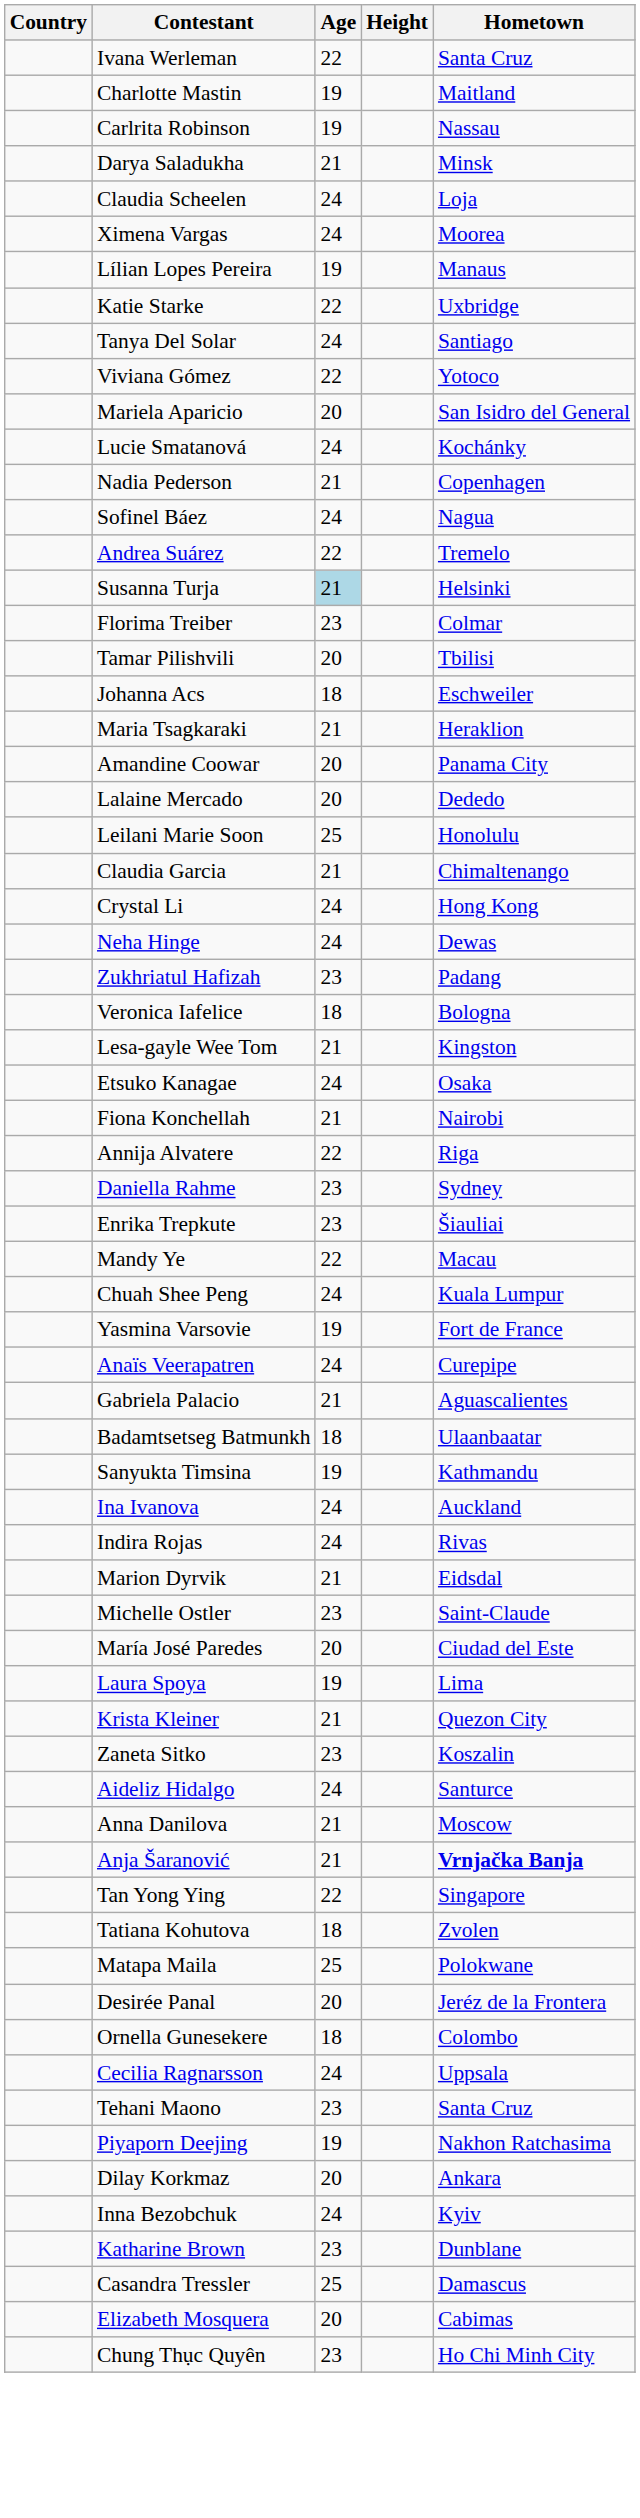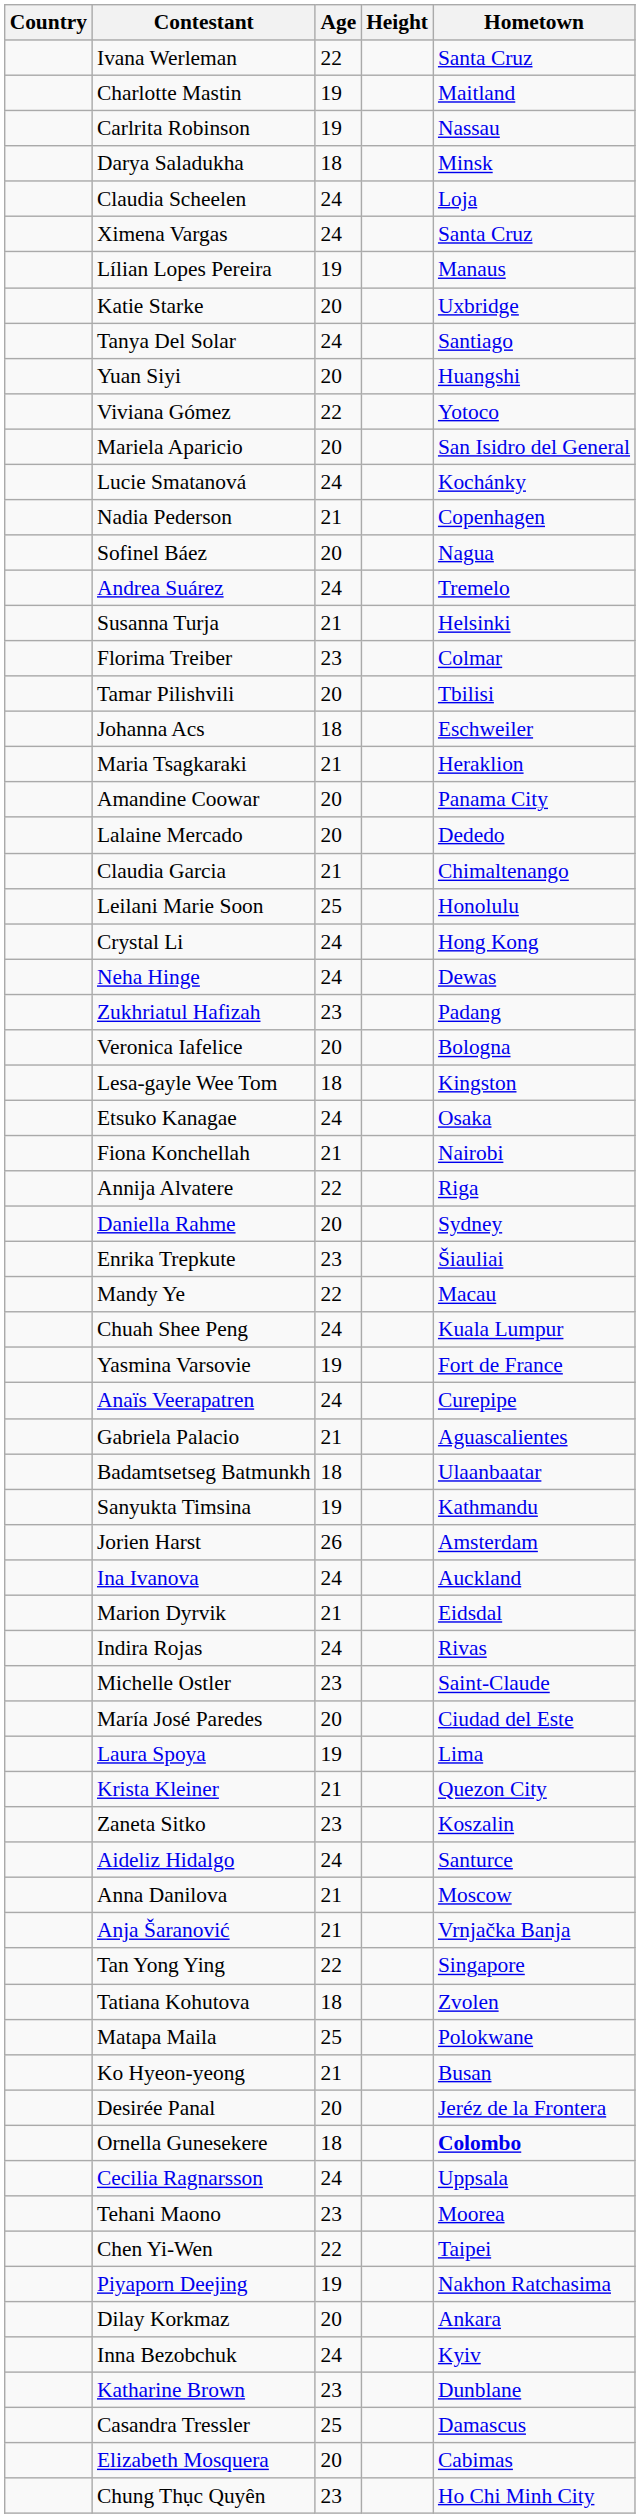 <table class="wikitable sortable" style="font-size:95%;">
 <tr>
 <th>Country</th>
 <th>Contestant</th>
 <th>Age</th>
 <th>Height</th>
 <th>Hometown</th>
 </tr>
 <tr>
 <td></td>
 <td>Ivana Werleman</td>
 <td>22</td>
 <td></td>
 <td><a href='#'>Santa Cruz</a></td>
 </tr>
 <tr>
 <td></td>
 <td>Charlotte Mastin</td>
 <td>19</td>
 <td></td>
 <td><a href='#'>Maitland</a></td>
 </tr>
 <tr>
 <td></td>
 <td>Carlrita Robinson</td>
 <td>19</td>
 <td></td>
 <td><a href='#'>Nassau</a></td>
 </tr>
 <tr>
 <td></td>
 <td>Darya Saladukha</td>
-<td>21</td>
+<td>18</td>
 <td></td>
 <td><a href='#'>Minsk</a></td>
 </tr>
 <tr>
 <td></td>
 <td>Claudia Scheelen</td>
 <td>24</td>
 <td></td>
 <td><a href='#'>Loja</a></td>
 </tr>
 <tr>
 <td></td>
 <td>Ximena Vargas</td>
 <td>24</td>
 <td></td>
-<td><a href='#'>Moorea</a></td>
+<td><a href='#'>Santa Cruz</a></td>
 </tr>
 <tr>
 <td></td>
 <td>Lílian Lopes Pereira</td>
 <td>19</td>
 <td></td>
 <td><a href='#'>Manaus</a></td>
 </tr>
 <tr>
 <td></td>
 <td>Katie Starke</td>
-<td>22</td>
+<td>20</td>
 <td></td>
 <td><a href='#'>Uxbridge</a></td>
 </tr>
 <tr>
 <td></td>
 <td>Tanya Del Solar</td>
 <td>24</td>
 <td></td>
 <td><a href='#'>Santiago</a></td>
+</tr>
+<tr>
+<td></td>
+<td>Yuan Siyi</td>
+<td>20</td>
+<td></td>
+<td><a href='#'>Huangshi</a></td>
 </tr>
 <tr>
 <td></td>
 <td>Viviana Gómez</td>
 <td>22</td>
 <td></td>
 <td><a href='#'>Yotoco</a></td>
 </tr>
 <tr>
 <td></td>
 <td>Mariela Aparicio</td>
 <td>20</td>
 <td></td>
 <td><a href='#'>San Isidro del General</a></td>
 </tr>
 <tr>
 <td></td>
 <td>Lucie Smatanová</td>
 <td>24</td>
 <td></td>
 <td><a href='#'>Kochánky</a></td>
 </tr>
 <tr>
 <td></td>
 <td>Nadia Pederson</td>
 <td>21</td>
 <td></td>
 <td><a href='#'>Copenhagen</a></td>
 </tr>
 <tr>
 <td></td>
 <td>Sofinel Báez</td>
-<td>24</td>
+<td>20</td>
 <td></td>
 <td><a href='#'>Nagua</a></td>
 </tr>
 <tr>
 <td></td>
 <td><a href='#'>Andrea Suárez</a></td>
-<td>22</td>
+<td>24</td>
 <td></td>
 <td><a href='#'>Tremelo</a></td>
 </tr>
 <tr>
 <td></td>
 <td>Susanna Turja</td>
-<td style="background: lightblue;">21</td>
+<td>21</td>
 <td></td>
 <td><a href='#'>Helsinki</a></td>
 </tr>
 <tr>
 <td></td>
 <td>Florima Treiber</td>
 <td>23</td>
 <td></td>
 <td><a href='#'>Colmar</a></td>
 </tr>
 <tr>
 <td></td>
 <td>Tamar Pilishvili</td>
 <td>20</td>
 <td></td>
 <td><a href='#'>Tbilisi</a></td>
 </tr>
 <tr>
 <td></td>
 <td>Johanna Acs</td>
 <td>18</td>
 <td></td>
 <td><a href='#'>Eschweiler</a></td>
 </tr>
 <tr>
 <td></td>
 <td>Maria Tsagkaraki</td>
 <td>21</td>
 <td></td>
 <td><a href='#'>Heraklion</a></td>
 </tr>
 <tr>
 <td></td>
 <td>Amandine Coowar</td>
 <td>20</td>
 <td></td>
 <td><a href='#'>Panama City</a></td>
 </tr>
 <tr>
 <td></td>
 <td>Lalaine Mercado</td>
 <td>20</td>
 <td></td>
 <td><a href='#'>Dededo</a></td>
 </tr>
 <tr>
 <td></td>
+<td>Claudia Garcia</td>
+<td>21</td>
+<td></td>
+<td><a href='#'>Chimaltenango</a></td>
+</tr>
+<tr>
+<td></td>
 <td>Leilani Marie Soon</td>
 <td>25</td>
 <td></td>
 <td><a href='#'>Honolulu</a></td>
-</tr>
-<tr>
-<td></td>
-<td>Claudia Garcia</td>
-<td>21</td>
-<td></td>
-<td><a href='#'>Chimaltenango</a></td>
 </tr>
 <tr>
 <td></td>
 <td>Crystal Li</td>
 <td>24</td>
 <td></td>
 <td><a href='#'>Hong Kong</a></td>
 </tr>
 <tr>
 <td></td>
 <td><a href='#'>Neha Hinge</a></td>
 <td>24</td>
 <td></td>
 <td><a href='#'>Dewas</a></td>
 </tr>
 <tr>
 <td></td>
 <td><a href='#'>Zukhriatul Hafizah</a></td>
 <td>23</td>
 <td></td>
 <td><a href='#'>Padang</a></td>
 </tr>
 <tr>
 <td></td>
 <td>Veronica Iafelice</td>
-<td>18</td>
+<td>20</td>
 <td></td>
 <td><a href='#'>Bologna</a></td>
 </tr>
 <tr>
 <td></td>
 <td>Lesa-gayle Wee Tom</td>
-<td>21</td>
+<td>18</td>
 <td></td>
 <td><a href='#'>Kingston</a></td>
 </tr>
 <tr>
 <td></td>
 <td>Etsuko Kanagae</td>
 <td>24</td>
 <td></td>
 <td><a href='#'>Osaka</a></td>
 </tr>
 <tr>
 <td></td>
 <td>Fiona Konchellah</td>
 <td>21</td>
 <td></td>
 <td><a href='#'>Nairobi</a></td>
 </tr>
 <tr>
 <td></td>
 <td>Annija Alvatere</td>
 <td>22</td>
 <td></td>
 <td><a href='#'>Riga</a></td>
 </tr>
 <tr>
 <td></td>
 <td><a href='#'>Daniella Rahme</a></td>
-<td>23</td>
+<td>20</td>
 <td></td>
 <td><a href='#'>Sydney</a></td>
 </tr>
 <tr>
 <td></td>
 <td>Enrika Trepkute</td>
 <td>23</td>
 <td></td>
 <td><a href='#'>Šiauliai</a></td>
 </tr>
 <tr>
 <td></td>
 <td>Mandy Ye</td>
 <td>22</td>
 <td></td>
 <td><a href='#'>Macau</a></td>
 </tr>
 <tr>
 <td></td>
 <td>Chuah Shee Peng</td>
 <td>24</td>
 <td></td>
 <td><a href='#'>Kuala Lumpur</a></td>
 </tr>
 <tr>
 <td></td>
 <td>Yasmina Varsovie</td>
 <td>19</td>
 <td></td>
 <td><a href='#'>Fort de France</a></td>
 </tr>
 <tr>
 <td></td>
 <td><a href='#'>Anaïs Veerapatren</a></td>
 <td>24</td>
 <td></td>
 <td><a href='#'>Curepipe</a></td>
 </tr>
 <tr>
 <td></td>
 <td>Gabriela Palacio</td>
 <td>21</td>
 <td></td>
 <td><a href='#'>Aguascalientes</a></td>
 </tr>
 <tr>
 <td></td>
 <td>Badamtsetseg Batmunkh</td>
 <td>18</td>
 <td></td>
 <td><a href='#'>Ulaanbaatar</a></td>
 </tr>
 <tr>
 <td></td>
 <td>Sanyukta Timsina</td>
 <td>19</td>
 <td></td>
 <td><a href='#'>Kathmandu</a></td>
 </tr>
 <tr>
 <td></td>
+<td>Jorien Harst</td>
+<td>26</td>
+<td></td>
+<td><a href='#'>Amsterdam</a></td>
+</tr>
+<tr>
+<td></td>
 <td><a href='#'>Ina Ivanova</a></td>
 <td>24</td>
 <td></td>
 <td><a href='#'>Auckland</a></td>
 </tr>
 <tr>
 <td></td>
+<td>Marion Dyrvik</td>
+<td>21</td>
+<td></td>
+<td><a href='#'>Eidsdal</a></td>
+</tr>
+<tr>
+<td></td>
 <td>Indira Rojas</td>
 <td>24</td>
 <td></td>
 <td><a href='#'>Rivas</a></td>
-</tr>
-<tr>
-<td></td>
-<td>Marion Dyrvik</td>
-<td>21</td>
-<td></td>
-<td><a href='#'>Eidsdal</a></td>
 </tr>
 <tr>
 <td></td>
 <td>Michelle Ostler</td>
 <td>23</td>
 <td></td>
 <td><a href='#'>Saint-Claude</a></td>
 </tr>
 <tr>
 <td></td>
 <td>María José Paredes</td>
 <td>20</td>
 <td></td>
 <td><a href='#'>Ciudad del Este</a></td>
 </tr>
 <tr>
 <td></td>
 <td><a href='#'>Laura Spoya</a></td>
 <td>19</td>
 <td></td>
 <td><a href='#'>Lima</a></td>
 </tr>
 <tr>
 <td></td>
 <td><a href='#'>Krista Kleiner</a></td>
 <td>21</td>
 <td></td>
 <td><a href='#'>Quezon City</a></td>
 </tr>
 <tr>
 <td></td>
 <td>Zaneta Sitko</td>
 <td>23</td>
 <td></td>
 <td><a href='#'>Koszalin</a></td>
 </tr>
 <tr>
 <td></td>
 <td><a href='#'>Aideliz Hidalgo</a></td>
 <td>24</td>
 <td></td>
 <td><a href='#'>Santurce</a></td>
 </tr>
 <tr>
 <td></td>
 <td>Anna Danilova</td>
 <td>21</td>
 <td></td>
 <td><a href='#'>Moscow</a></td>
 </tr>
 <tr>
 <td></td>
 <td><a href='#'>Anja Šaranović</a></td>
 <td>21</td>
 <td></td>
-<td><strong><a href='#'>Vrnjačka Banja</a></strong></td>
+<td><a href='#'>Vrnjačka Banja</a></td>
 </tr>
 <tr>
 <td></td>
 <td>Tan Yong Ying</td>
 <td>22</td>
 <td></td>
 <td><a href='#'>Singapore</a></td>
 </tr>
 <tr>
 <td></td>
 <td>Tatiana Kohutova</td>
 <td>18</td>
 <td></td>
 <td><a href='#'>Zvolen</a></td>
 </tr>
 <tr>
 <td></td>
 <td>Matapa Maila</td>
 <td>25</td>
 <td></td>
 <td><a href='#'>Polokwane</a></td>
 </tr>
 <tr>
 <td></td>
+<td>Ko Hyeon-yeong</td>
+<td>21</td>
+<td></td>
+<td><a href='#'>Busan</a></td>
+</tr>
+<tr>
+<td></td>
 <td>Desirée Panal</td>
 <td>20</td>
 <td></td>
 <td><a href='#'>Jeréz de la Frontera</a></td>
 </tr>
 <tr>
 <td></td>
 <td>Ornella Gunesekere</td>
 <td>18</td>
 <td></td>
-<td><a href='#'>Colombo</a></td>
+<td><strong><a href='#'>Colombo</a></strong></td>
 </tr>
 <tr>
 <td></td>
 <td><a href='#'>Cecilia Ragnarsson</a></td>
 <td>24</td>
 <td></td>
 <td><a href='#'>Uppsala</a></td>
 </tr>
 <tr>
 <td></td>
 <td>Tehani Maono</td>
 <td>23</td>
 <td></td>
-<td><a href='#'>Santa Cruz</a></td>
+<td><a href='#'>Moorea</a></td>
+</tr>
+<tr>
+<td></td>
+<td>Chen Yi-Wen</td>
+<td>22</td>
+<td></td>
+<td><a href='#'>Taipei</a></td>
 </tr>
 <tr>
 <td></td>
 <td><a href='#'>Piyaporn Deejing</a></td>
 <td>19</td>
 <td></td>
 <td><a href='#'>Nakhon Ratchasima</a></td>
 </tr>
 <tr>
 <td></td>
 <td>Dilay Korkmaz</td>
 <td>20</td>
 <td></td>
 <td><a href='#'>Ankara</a></td>
 </tr>
 <tr>
 <td></td>
 <td>Inna Bezobchuk</td>
 <td>24</td>
 <td></td>
 <td><a href='#'>Kyiv</a></td>
 </tr>
 <tr>
 <td></td>
 <td><a href='#'>Katharine Brown</a></td>
 <td>23</td>
 <td></td>
 <td><a href='#'>Dunblane</a></td>
 </tr>
 <tr>
 <td></td>
 <td>Casandra Tressler</td>
 <td>25</td>
 <td></td>
 <td><a href='#'>Damascus</a></td>
 </tr>
 <tr>
 <td></td>
 <td><a href='#'>Elizabeth Mosquera</a></td>
 <td>20</td>
 <td></td>
 <td><a href='#'>Cabimas</a></td>
 </tr>
 <tr>
 <td></td>
 <td>Chung Thục Quyên</td>
 <td>23</td>
 <td></td>
 <td><a href='#'>Ho Chi Minh City</a></td>
 </tr>
 </table>
